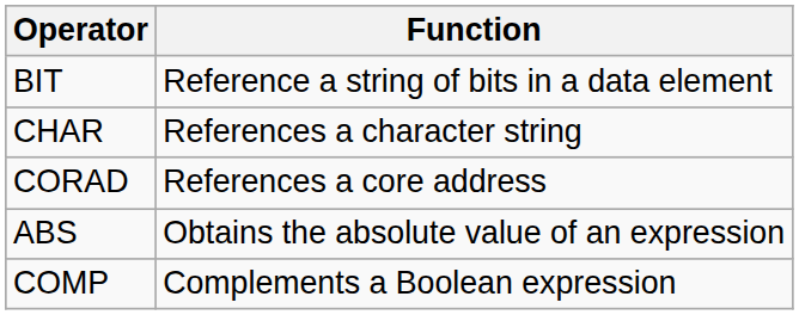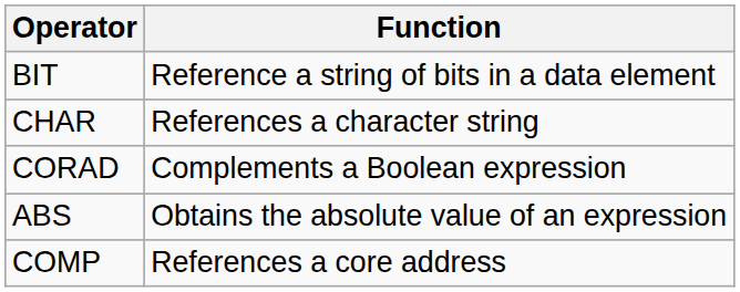 <table class="wikitable">
 <tr>
 <th>Operator</th>
 <th>Function</th>
 </tr>
 <tr>
 <td>BIT</td>
 <td>Reference a string of bits in a data element</td>
 </tr>
 <tr>
 <td>CHAR</td>
 <td>References a character string</td>
 </tr>
 <tr>
 <td>CORAD</td>
-<td>References a core address</td>
+<td>Complements a Boolean expression</td>
 </tr>
 <tr>
 <td>ABS</td>
 <td>Obtains the absolute value of an expression</td>
 </tr>
 <tr>
 <td>COMP</td>
-<td>Complements a Boolean expression</td>
+<td>References a core address</td>
 </tr>
 </table>
